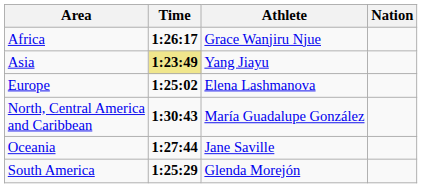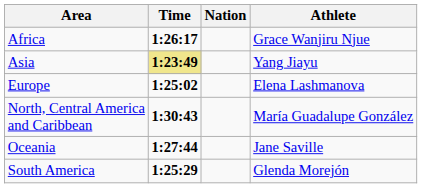 <table class="wikitable">
 <tr>
 <th>Area</th>
 <th>Time</th>
+<th>Nation</th>
 <th>Athlete</th>
-<th>Nation</th>
 </tr>
 <tr>
 <td><a href='#'>Africa</a> </td>
 <td><strong>1:26:17</strong></td>
+<td></td>
 <td><a href='#'>Grace Wanjiru Njue</a></td>
-<td></td>
 </tr>
 <tr>
 <td><a href='#'>Asia</a> </td>
 <td style="background: khaki;"><strong>1:23:49</strong> </td>
+<td></td>
 <td><a href='#'>Yang Jiayu</a></td>
-<td></td>
 </tr>
 <tr>
 <td><a href='#'>Europe</a> </td>
 <td><strong>1:25:02</strong></td>
+<td></td>
 <td><a href='#'>Elena Lashmanova</a></td>
-<td></td>
 </tr>
 <tr>
 <td><a href='#'>North, Central America<br> and Caribbean</a> </td>
 <td><strong>1:30:43</strong></td>
+<td></td>
 <td><a href='#'>María Guadalupe González</a></td>
-<td></td>
 </tr>
 <tr>
 <td><a href='#'>Oceania</a> </td>
 <td><strong>1:27:44</strong></td>
+<td></td>
 <td><a href='#'>Jane Saville</a></td>
-<td></td>
 </tr>
 <tr>
 <td><a href='#'>South America</a> </td>
 <td><strong>1:25:29</strong></td>
+<td></td>
 <td><a href='#'>Glenda Morejón</a></td>
-<td></td>
 </tr>
 </table>
